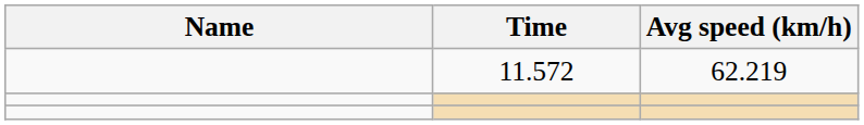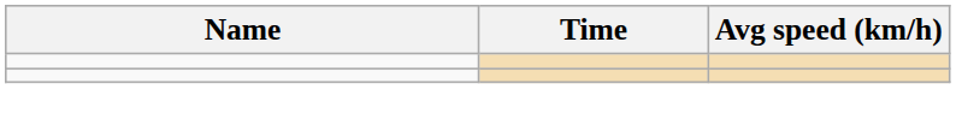 <table class="wikitable sortable" style="text-align:center;">
 <tr>
 <th style="width:15em">Name</th>
 <th style="width:7em">Time</th>
 <th>Avg speed (km/h)</th>
-</tr>
-<tr>
-<td align=left></td>
-<td>11.572</td>
-<td>62.219</td>
 </tr>
 <tr>
 <td align=left></td>
 <td bgcolor=wheat></td>
 <td bgcolor=wheat></td>
 </tr>
 <tr>
 <td align=left></td>
 <td bgcolor=wheat></td>
 <td bgcolor=wheat></td>
 </tr>
 </table>
